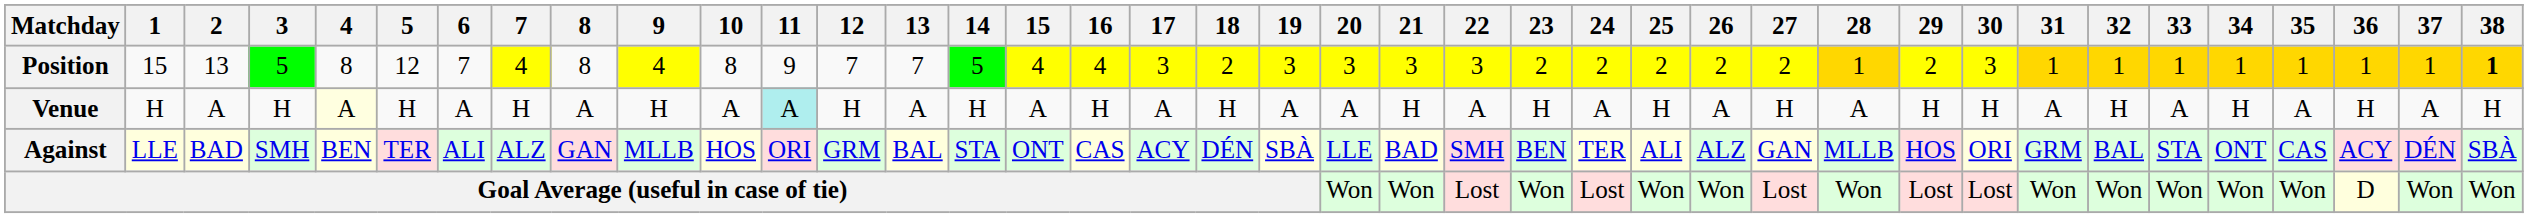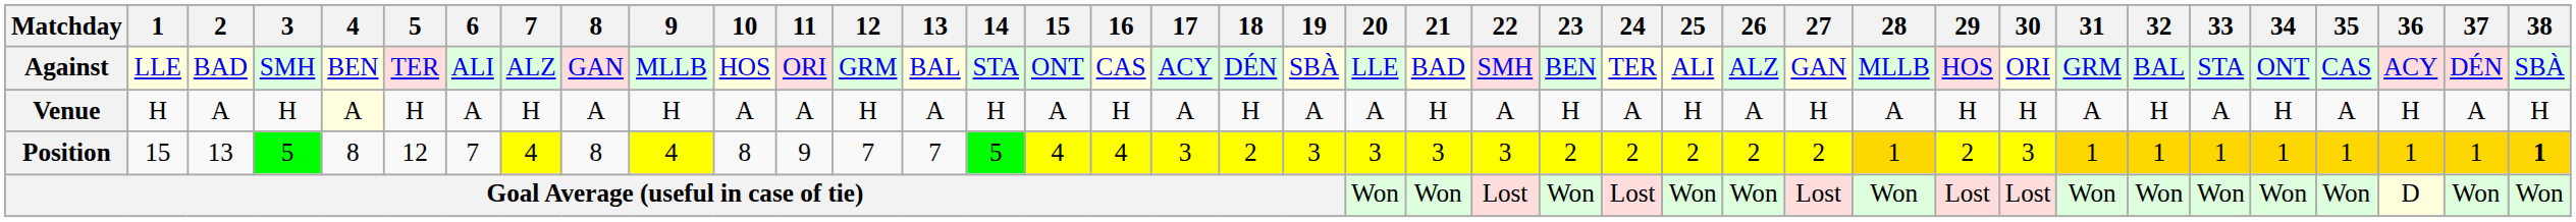 <table class="wikitable" style="font-size: 85%">
 <tr>
 <th>Matchday</th>
 <th>1</th>
 <th>2</th>
 <th>3</th>
 <th>4</th>
 <th>5</th>
 <th>6</th>
 <th>7</th>
 <th>8</th>
 <th>9</th>
 <th>10</th>
 <th>11</th>
 <th>12</th>
 <th>13</th>
 <th>14</th>
 <th>15</th>
 <th>16</th>
 <th>17</th>
 <th>18</th>
 <th>19</th>
 <th>20</th>
 <th>21</th>
 <th>22</th>
 <th>23</th>
 <th>24</th>
 <th>25</th>
 <th>26</th>
 <th>27</th>
 <th>28</th>
 <th>29</th>
 <th>30</th>
 <th>31</th>
 <th>32</th>
 <th>33</th>
 <th>34</th>
 <th>35</th>
 <th>36</th>
 <th>37</th>
 <th>38</th>
 </tr>
 <tr>
+<th>Against</th>
+<td align="center" bgcolor="#ffffdd"><a href='#'>LLE</a></td>
+<td align="center" bgcolor="#ffffdd"><a href='#'>BAD</a></td>
+<td align="center" bgcolor="#ddffdd"><a href='#'>SMH</a></td>
+<td align="center" bgcolor="#ffffdd"><a href='#'>BEN</a></td>
+<td align="center" bgcolor="#ffdddd"><a href='#'>TER</a></td>
+<td align="center" bgcolor="#ddffdd"><a href='#'>ALI</a></td>
+<td align="center" bgcolor="#ddffdd"><a href='#'>ALZ</a></td>
+<td align="center" bgcolor="#ffdddd"><a href='#'>GAN</a></td>
+<td align="center" bgcolor="#ddffdd"><a href='#'>MLLB</a></td>
+<td align="center" bgcolor="#ffffdd"><a href='#'>HOS</a></td>
+<td align="center" bgcolor="#ffdddd"><a href='#'>ORI</a></td>
+<td align="center" bgcolor="#ddffdd"><a href='#'>GRM</a></td>
+<td align="center" bgcolor="#ffffdd"><a href='#'>BAL</a></td>
+<td align="center" bgcolor="#ddffdd"><a href='#'>STA</a></td>
+<td align="center" bgcolor="#ddffdd"><a href='#'>ONT</a></td>
+<td align="center" bgcolor="#ffffdd"><a href='#'>CAS</a></td>
+<td align="center" bgcolor="#ddffdd"><a href='#'>ACY</a></td>
+<td align="center" bgcolor="#ddffdd"><a href='#'>DÉN</a></td>
+<td align="center" bgcolor="#ffffdd"><a href='#'>SBÀ</a></td>
+<td align="center" bgcolor="#ddffdd"><a href='#'>LLE</a></td>
+<td align="center" bgcolor="#ffffdd"><a href='#'>BAD</a></td>
+<td align="center" bgcolor="#ffdddd"><a href='#'>SMH</a></td>
+<td align="center" bgcolor="#ddffdd"><a href='#'>BEN</a></td>
+<td align="center" bgcolor="#ffffdd"><a href='#'>TER</a></td>
+<td align="center" bgcolor="#ffffdd"><a href='#'>ALI</a></td>
+<td align="center" bgcolor="#ddffdd"><a href='#'>ALZ</a></td>
+<td align="center" bgcolor="#ffffdd"><a href='#'>GAN</a></td>
+<td align="center" bgcolor="#ddffdd"><a href='#'>MLLB</a></td>
+<td align="center" bgcolor="#ffdddd"><a href='#'>HOS</a></td>
+<td align="center" bgcolor="#ffffdd"><a href='#'>ORI</a></td>
+<td align="center" bgcolor="#ddffdd"><a href='#'>GRM</a></td>
+<td align="center" bgcolor="#ddffdd"><a href='#'>BAL</a></td>
+<td align="center" bgcolor="#ddffdd"><a href='#'>STA</a></td>
+<td align="center" bgcolor="#ddffdd"><a href='#'>ONT</a></td>
+<td align="center" bgcolor="#ddffdd"><a href='#'>CAS</a></td>
+<td align="center" bgcolor="#ffdddd"><a href='#'>ACY</a></td>
+<td align="center" bgcolor="#ffdddd"><a href='#'>DÉN</a></td>
+<td align="center" bgcolor="#ddffdd"><a href='#'>SBÀ</a></td>
+</tr>
+<tr>
+<th>Venue</th>
+<td align="center">H</td>
+<td align="center">A</td>
+<td align="center">H</td>
+<td align="center" style="background: lightyellow;">A</td>
+<td align="center">H</td>
+<td align="center">A</td>
+<td align="center">H</td>
+<td align="center">A</td>
+<td align="center">H</td>
+<td align="center">A</td>
+<td align="center">A</td>
+<td align="center">H</td>
+<td align="center">A</td>
+<td align="center">H</td>
+<td align="center">A</td>
+<td align="center">H</td>
+<td align="center">A</td>
+<td align="center">H</td>
+<td align="center">A</td>
+<td align="center">A</td>
+<td align="center">H</td>
+<td align="center">A</td>
+<td align="center">H</td>
+<td align="center">A</td>
+<td align="center">H</td>
+<td align="center">A</td>
+<td align="center">H</td>
+<td align="center">A</td>
+<td align="center">H</td>
+<td align="center">H</td>
+<td align="center">A</td>
+<td align="center">H</td>
+<td align="center">A</td>
+<td align="center">H</td>
+<td align="center">A</td>
+<td align="center">H</td>
+<td align="center">A</td>
+<td align="center">H</td>
+</tr>
+<tr>
 <th>Position</th>
 <td align="center">15</td>
 <td align="center">13</td>
 <td align="center" bgcolor="#00FF00">5</td>
 <td align="center">8</td>
 <td align="center">12</td>
 <td align="center">7</td>
 <td align="center" bgcolor="#FFFF00">4</td>
 <td align="center">8</td>
 <td align="center" bgcolor="#FFFF00">4</td>
 <td align="center">8</td>
 <td align="center">9</td>
 <td align="center">7</td>
 <td align="center">7</td>
 <td align="center" bgcolor="#00FF00">5</td>
 <td align="center" bgcolor="#FFFF00">4</td>
 <td align="center" bgcolor="#FFFF00">4</td>
 <td align="center" bgcolor="#FFFF00">3</td>
 <td align="center" bgcolor="#FFFF00">2</td>
 <td align="center" bgcolor="#FFFF00">3</td>
 <td align="center" bgcolor="#FFFF00">3</td>
 <td align="center" bgcolor="#FFFF00">3</td>
 <td align="center" bgcolor="#FFFF00">3</td>
 <td align="center" bgcolor="#FFFF00">2</td>
 <td align="center" bgcolor="#FFFF00">2</td>
 <td align="center" bgcolor="#FFFF00">2</td>
 <td align="center" bgcolor="#FFFF00">2</td>
 <td align="center" bgcolor="#FFFF00">2</td>
 <td align="center" bgcolor="gold">1</td>
 <td align="center" bgcolor="#FFFF00">2</td>
 <td align="center" bgcolor="#FFFF00">3</td>
 <td align="center" bgcolor="gold">1</td>
 <td align="center" bgcolor="gold">1</td>
 <td align="center" bgcolor="gold">1</td>
 <td align="center" bgcolor="gold">1</td>
 <td align="center" bgcolor="gold">1</td>
 <td align="center" bgcolor="gold">1</td>
 <td align="center" bgcolor="gold">1</td>
 <td align="center" bgcolor="gold"><strong>1</strong></td>
 </tr>
 <tr>
-<th>Venue</th>
-<td align="center">H</td>
-<td align="center">A</td>
-<td align="center">H</td>
-<td align="center" style="background: lightyellow;">A</td>
-<td align="center">H</td>
-<td align="center">A</td>
-<td align="center">H</td>
-<td align="center">A</td>
-<td align="center">H</td>
-<td align="center">A</td>
-<td align="center" style="background: paleturquoise;">A</td>
-<td align="center">H</td>
-<td align="center">A</td>
-<td align="center">H</td>
-<td align="center">A</td>
-<td align="center">H</td>
-<td align="center">A</td>
-<td align="center">H</td>
-<td align="center">A</td>
-<td align="center">A</td>
-<td align="center">H</td>
-<td align="center">A</td>
-<td align="center">H</td>
-<td align="center">A</td>
-<td align="center">H</td>
-<td align="center">A</td>
-<td align="center">H</td>
-<td align="center">A</td>
-<td align="center">H</td>
-<td align="center">H</td>
-<td align="center">A</td>
-<td align="center">H</td>
-<td align="center">A</td>
-<td align="center">H</td>
-<td align="center">A</td>
-<td align="center">H</td>
-<td align="center">A</td>
-<td align="center">H</td>
-</tr>
-<tr>
-<th>Against</th>
-<td align="center" bgcolor="#ffffdd"><a href='#'>LLE</a></td>
-<td align="center" bgcolor="#ffffdd"><a href='#'>BAD</a></td>
-<td align="center" bgcolor="#ddffdd"><a href='#'>SMH</a></td>
-<td align="center" bgcolor="#ffffdd"><a href='#'>BEN</a></td>
-<td align="center" bgcolor="#ffdddd"><a href='#'>TER</a></td>
-<td align="center" bgcolor="#ddffdd"><a href='#'>ALI</a></td>
-<td align="center" bgcolor="#ddffdd"><a href='#'>ALZ</a></td>
-<td align="center" bgcolor="#ffdddd"><a href='#'>GAN</a></td>
-<td align="center" bgcolor="#ddffdd"><a href='#'>MLLB</a></td>
-<td align="center" bgcolor="#ffffdd"><a href='#'>HOS</a></td>
-<td align="center" bgcolor="#ffdddd"><a href='#'>ORI</a></td>
-<td align="center" bgcolor="#ddffdd"><a href='#'>GRM</a></td>
-<td align="center" bgcolor="#ffffdd"><a href='#'>BAL</a></td>
-<td align="center" bgcolor="#ddffdd"><a href='#'>STA</a></td>
-<td align="center" bgcolor="#ddffdd"><a href='#'>ONT</a></td>
-<td align="center" bgcolor="#ffffdd"><a href='#'>CAS</a></td>
-<td align="center" bgcolor="#ddffdd"><a href='#'>ACY</a></td>
-<td align="center" bgcolor="#ddffdd"><a href='#'>DÉN</a></td>
-<td align="center" bgcolor="#ffffdd"><a href='#'>SBÀ</a></td>
-<td align="center" bgcolor="#ddffdd"><a href='#'>LLE</a></td>
-<td align="center" bgcolor="#ffffdd"><a href='#'>BAD</a></td>
-<td align="center" bgcolor="#ffdddd"><a href='#'>SMH</a></td>
-<td align="center" bgcolor="#ddffdd"><a href='#'>BEN</a></td>
-<td align="center" bgcolor="#ffffdd"><a href='#'>TER</a></td>
-<td align="center" bgcolor="#ffffdd"><a href='#'>ALI</a></td>
-<td align="center" bgcolor="#ddffdd"><a href='#'>ALZ</a></td>
-<td align="center" bgcolor="#ffffdd"><a href='#'>GAN</a></td>
-<td align="center" bgcolor="#ddffdd"><a href='#'>MLLB</a></td>
-<td align="center" bgcolor="#ffdddd"><a href='#'>HOS</a></td>
-<td align="center" bgcolor="#ffffdd"><a href='#'>ORI</a></td>
-<td align="center" bgcolor="#ddffdd"><a href='#'>GRM</a></td>
-<td align="center" bgcolor="#ddffdd"><a href='#'>BAL</a></td>
-<td align="center" bgcolor="#ddffdd"><a href='#'>STA</a></td>
-<td align="center" bgcolor="#ddffdd"><a href='#'>ONT</a></td>
-<td align="center" bgcolor="#ddffdd"><a href='#'>CAS</a></td>
-<td align="center" bgcolor="#ffdddd"><a href='#'>ACY</a></td>
-<td align="center" bgcolor="#ffdddd"><a href='#'>DÉN</a></td>
-<td align="center" bgcolor="#ddffdd"><a href='#'>SBÀ</a></td>
-</tr>
-<tr>
 <th colspan="20">Goal Average (useful in case of tie)</th>
 <td align="center" bgcolor="#ddffdd">Won</td>
 <td align="center" bgcolor="#ddffdd">Won</td>
 <td align="center" bgcolor="#ffdddd">Lost</td>
 <td align="center" bgcolor="#ddffdd">Won</td>
 <td align="center" bgcolor="#ffdddd">Lost</td>
 <td align="center" bgcolor="#ddffdd">Won</td>
 <td align="center" bgcolor="#ddffdd">Won</td>
 <td align="center" bgcolor="#ffdddd">Lost</td>
 <td align="center" bgcolor="#ddffdd">Won</td>
 <td align="center" bgcolor="#ffdddd">Lost</td>
 <td align="center" bgcolor="#ffdddd">Lost</td>
 <td align="center" bgcolor="#ddffdd">Won</td>
 <td align="center" bgcolor="#ddffdd">Won</td>
 <td align="center" bgcolor="#ddffdd">Won</td>
 <td align="center" bgcolor="#ddffdd">Won</td>
 <td align="center" bgcolor="#ddffdd">Won</td>
 <td align="center" bgcolor="#ffffdd">D</td>
 <td align="center" bgcolor="#ddffdd">Won</td>
 <td align="center" bgcolor="#ddffdd">Won</td>
 </tr>
 </table>
